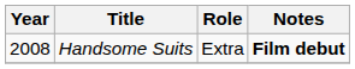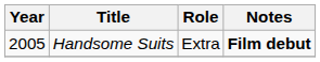 <table class="wikitable">
 <tr>
 <th>Year</th>
 <th>Title</th>
 <th>Role</th>
 <th>Notes</th>
 </tr>
 <tr>
-<td>2008</td>
+<td>2005</td>
 <td><em>Handsome Suits</em></td>
 <td>Extra</td>
 <td><strong>Film debut</strong></td>
 </tr>
 <tr>
 </tr>
 </table>
